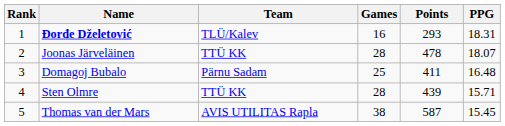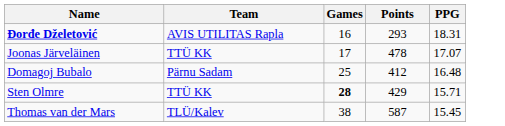 <table | class="wikitable sortable" style="text-align: center;">
 <tr>
-<th>Rank</th>
 <th width=200>Name</th>
 <th width=200>Team</th>
 <th>Games</th>
 <th width=75>Points</th>
 <th width=40>PPG</th>
 </tr>
 <tr>
-<td>1</td>
 <td align=left> <strong><a href='#'>Đorđe Dželetović</a></strong></td>
-<td align=left><a href='#'>TLÜ/Kalev</a></td>
+<td align=left><a href='#'>AVIS UTILITAS Rapla</a></td>
 <td>16</td>
 <td>293</td>
 <td>18.31</td>
 </tr>
 <tr>
-<td>2</td>
 <td align=left> <a href='#'>Joonas Järveläinen</a></td>
 <td align=left><a href='#'>TTÜ KK</a></td>
-<td>28</td>
+<td>17</td>
 <td>478</td>
-<td>18.07</td>
+<td>17.07</td>
 </tr>
 <tr>
-<td>3</td>
 <td align=left> <a href='#'>Domagoj Bubalo</a></td>
 <td align=left><a href='#'>Pärnu Sadam</a></td>
 <td>25</td>
-<td>411</td>
+<td>412</td>
 <td>16.48</td>
 </tr>
 <tr>
-<td>4</td>
 <td align=left> <a href='#'>Sten Olmre</a></td>
 <td align=left><a href='#'>TTÜ KK</a></td>
-<td>28</td>
-<td>439</td>
+<td><strong>28</strong></td>
+<td>429</td>
 <td>15.71</td>
 </tr>
 <tr>
-<td>5</td>
 <td align=left> <a href='#'>Thomas van der Mars</a></td>
-<td align=left><a href='#'>AVIS UTILITAS Rapla</a></td>
+<td align=left><a href='#'>TLÜ/Kalev</a></td>
 <td>38</td>
 <td>587</td>
 <td>15.45</td>
 </tr>
 </table>
